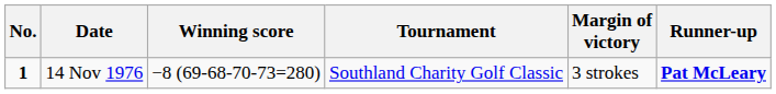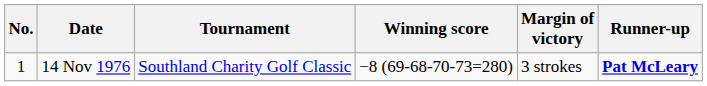 <table class="wikitable" style="font-size:95%;">
 <tr>
 <th>No.</th>
 <th>Date</th>
+<th>Tournament</th>
 <th>Winning score</th>
-<th>Tournament</th>
 <th>Margin of<br>victory</th>
 <th>Runner-up</th>
 </tr>
 <tr>
-<td align=center><strong>1</strong></td>
+<td align=center>1</td>
 <td align=right>14 Nov <a href='#'>1976</a></td>
+<td><a href='#'>Southland Charity Golf Classic</a></td>
 <td>−8 (69-68-70-73=280)</td>
-<td><a href='#'>Southland Charity Golf Classic</a></td>
 <td>3 strokes</td>
 <td><strong> <a href='#'>Pat McLeary</a></strong></td>
 </tr>
 </table>
